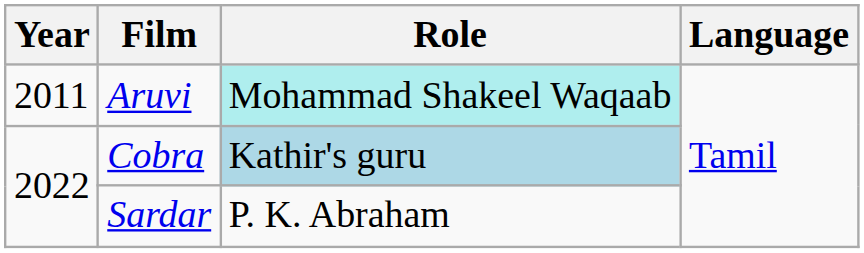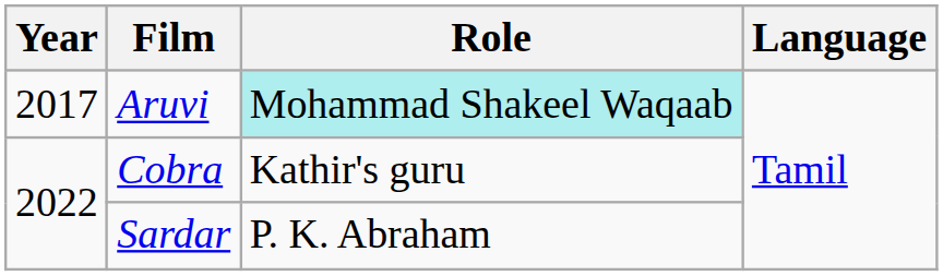 <table class="wikitable sortable">
 <tr>
 <th>Year</th>
 <th>Film</th>
 <th>Role</th>
 <th>Language</th>
 </tr>
 <tr>
-<td>2011</td>
+<td>2017</td>
 <td><em><a href='#'>Aruvi</a></em></td>
 <td style="background: paleturquoise;">Mohammad Shakeel Waqaab</td>
 <td rowspan="3"><a href='#'>Tamil</a></td>
 </tr>
 <tr>
 <td rowspan="2">2022</td>
 <td><em><a href='#'>Cobra</a></em></td>
-<td style="background: lightblue;">Kathir's guru</td>
+<td>Kathir's guru</td>
 </tr>
 <tr>
 <td><em><a href='#'>Sardar</a></em></td>
 <td>P. K. Abraham</td>
 </tr>
 </table>
